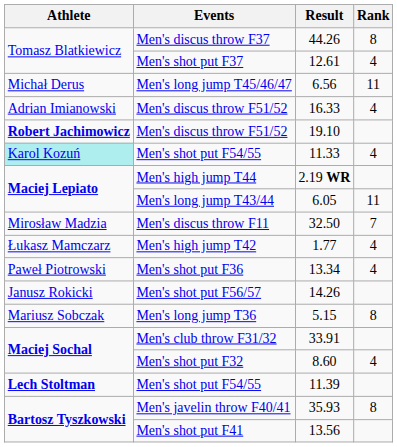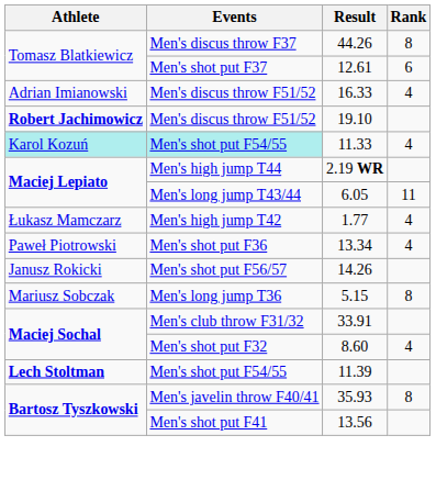 <table class=wikitable style="font-size:90%">
 <tr>
 <th>Athlete</th>
 <th>Events</th>
 <th>Result</th>
 <th>Rank</th>
 </tr>
 <tr>
 <td rowspan=2><a href='#'>Tomasz Blatkiewicz</a></td>
 <td><a href='#'>Men's discus throw F37</a></td>
 <td align="center">44.26</td>
 <td align="center">8</td>
 </tr>
 <tr>
 <td><a href='#'>Men's shot put F37</a></td>
 <td align="center">12.61</td>
-<td align="center">4</td>
-</tr>
-<tr>
-<td><a href='#'>Michał Derus</a></td>
-<td><a href='#'>Men's long jump T45/46/47</a></td>
-<td align="center">6.56</td>
-<td align="center">11</td>
+<td align="center">6</td>
 </tr>
 <tr>
 <td><a href='#'>Adrian Imianowski</a></td>
 <td><a href='#'>Men's discus throw F51/52</a></td>
 <td align="center">16.33</td>
 <td align="center">4</td>
 </tr>
 <tr>
 <td><strong><a href='#'>Robert Jachimowicz</a></strong></td>
 <td><a href='#'>Men's discus throw F51/52</a></td>
 <td align="center">19.10</td>
 <td align="center"></td>
 </tr>
 <tr>
 <td style="background: paleturquoise;"><a href='#'>Karol Kozuń</a></td>
-<td><a href='#'>Men's shot put F54/55</a></td>
+<td style="background: paleturquoise;"><a href='#'>Men's shot put F54/55</a></td>
 <td align="center">11.33</td>
 <td align="center">4</td>
 </tr>
 <tr>
 <td rowspan=2><strong><a href='#'>Maciej Lepiato</a></strong></td>
 <td><a href='#'>Men's high jump T44</a></td>
 <td align="center">2.19 <strong>WR</strong></td>
 <td align="center"></td>
 </tr>
 <tr>
 <td><a href='#'>Men's long jump T43/44</a></td>
 <td align="center">6.05</td>
 <td align="center">11</td>
-</tr>
-<tr>
-<td><a href='#'>Mirosław Madzia</a></td>
-<td><a href='#'>Men's discus throw F11</a></td>
-<td align="center">32.50</td>
-<td align="center">7</td>
 </tr>
 <tr>
 <td><a href='#'>Łukasz Mamczarz</a></td>
 <td><a href='#'>Men's high jump T42</a></td>
 <td align="center">1.77</td>
 <td align="center">4</td>
 </tr>
 <tr>
 <td><a href='#'>Paweł Piotrowski</a></td>
 <td><a href='#'>Men's shot put F36</a></td>
 <td align="center">13.34</td>
 <td align="center">4</td>
 </tr>
 <tr>
 <td><a href='#'>Janusz Rokicki</a></td>
 <td><a href='#'>Men's shot put F56/57</a></td>
 <td align="center">14.26</td>
 <td align="center"></td>
 </tr>
 <tr>
 <td><a href='#'>Mariusz Sobczak</a></td>
 <td><a href='#'>Men's long jump T36</a></td>
 <td align="center">5.15</td>
 <td align="center">8</td>
 </tr>
 <tr>
 <td rowspan=2><strong><a href='#'>Maciej Sochal</a></strong></td>
 <td><a href='#'>Men's club throw F31/32</a></td>
 <td align="center">33.91</td>
 <td align="center"></td>
 </tr>
 <tr>
 <td><a href='#'>Men's shot put F32</a></td>
 <td align="center">8.60</td>
 <td align="center">4</td>
 </tr>
 <tr>
 <td><strong><a href='#'>Lech Stoltman</a></strong></td>
 <td><a href='#'>Men's shot put F54/55</a></td>
 <td align="center">11.39</td>
 <td align="center"></td>
 </tr>
 <tr>
 <td rowspan=2><strong><a href='#'>Bartosz Tyszkowski</a></strong></td>
 <td><a href='#'>Men's javelin throw F40/41</a></td>
 <td align="center">35.93</td>
 <td align="center">8</td>
 </tr>
 <tr>
 <td><a href='#'>Men's shot put F41</a></td>
 <td align="center">13.56</td>
 <td align="center"></td>
 </tr>
 </table>
